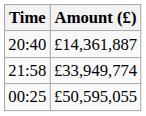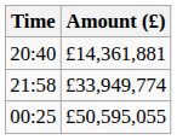 <table class="wikitable" style="text-align: center;">
 <tr>
 <th>Time</th>
 <th>Amount (£)</th>
 </tr>
 <tr>
 <td>20:40</td>
-<td>£14,361,887</td>
+<td>£14,361,881</td>
 </tr>
 <tr>
 <td>21:58</td>
 <td>£33,949,774</td>
 </tr>
 <tr>
 <td>00:25</td>
 <td>£50,595,055</td>
 </tr>
 </table>
